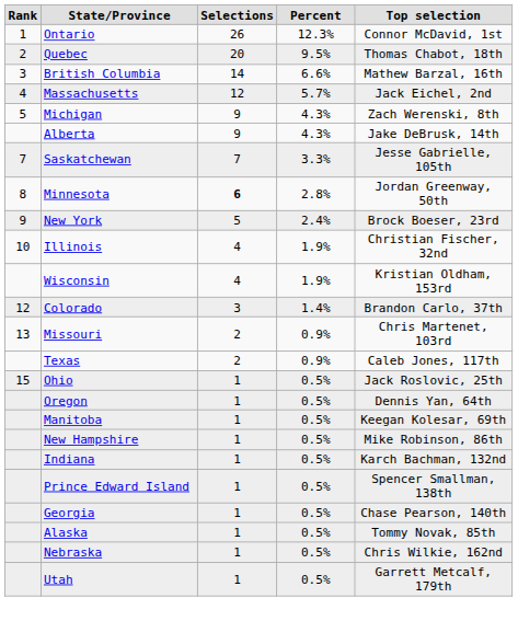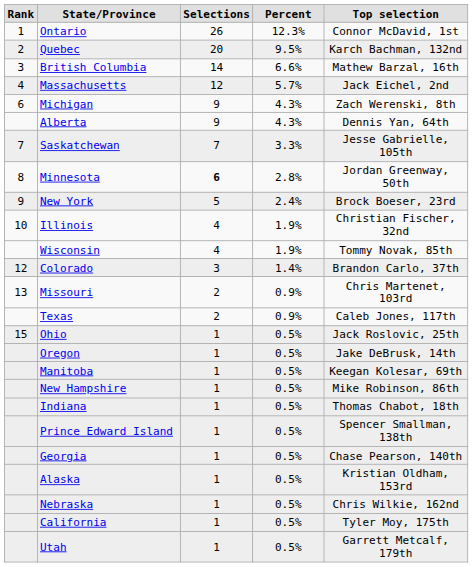 <table class="wikitable" style="text-align: center">
 <tr>
 <th style="background:#e0e0e0; width:2.5em;">Rank</th>
 <th style="background:#e0e0e0; width:12.5em;">State/Province</th>
 <th style="background:#e0e0e0; width:4em;">Selections</th>
 <th style="background:#e0e0e0; width:6em;">Percent</th>
 <th style="background:#e0e0e0; width:12.5em;">Top selection</th>
 </tr>
 <tr>
 <td>1</td>
 <td style="text-align:left;"> <a href='#'>Ontario</a></td>
 <td>26</td>
 <td>12.3%</td>
 <td>Connor McDavid, 1st<br></td>
 </tr>
 <tr bgcolor="eeeeee">
 <td>2</td>
 <td style="text-align:left;"> <a href='#'>Quebec</a></td>
 <td>20</td>
 <td>9.5%</td>
-<td>Thomas Chabot, 18th<br></td>
+<td>Karch Bachman, 132nd</td>
 </tr>
 <tr>
 <td>3</td>
 <td style="text-align:left;"> <a href='#'>British Columbia</a></td>
 <td>14</td>
 <td>6.6%</td>
 <td>Mathew Barzal, 16th<br></td>
 </tr>
 <tr bgcolor="eeeeee">
 <td>4</td>
 <td style="text-align:left;"> <a href='#'>Massachusetts</a></td>
 <td>12</td>
 <td>5.7%</td>
 <td>Jack Eichel, 2nd<br></td>
 </tr>
 <tr>
-<td>5</td>
+<td>6</td>
 <td style="text-align:left;"> <a href='#'>Michigan</a></td>
 <td>9</td>
 <td>4.3%</td>
 <td>Zach Werenski, 8th<br></td>
 </tr>
 <tr>
 <td></td>
 <td style="text-align:left;"> <a href='#'>Alberta</a></td>
 <td>9</td>
 <td>4.3%</td>
-<td>Jake DeBrusk, 14th<br></td>
+<td>Dennis Yan, 64th</td>
 </tr>
 <tr bgcolor="eeeeee">
 <td>7</td>
 <td style="text-align:left;"> <a href='#'>Saskatchewan</a></td>
 <td>7</td>
 <td>3.3%</td>
 <td>Jesse Gabrielle, 105th<br></td>
 </tr>
 <tr>
 <td>8</td>
 <td style="text-align:left;"> <a href='#'>Minnesota</a></td>
 <td><strong>6</strong></td>
 <td>2.8%</td>
 <td>Jordan Greenway, 50th<br></td>
 </tr>
 <tr bgcolor="eeeeee">
 <td>9</td>
 <td style="text-align:left;"> <a href='#'>New York</a></td>
 <td>5</td>
 <td>2.4%</td>
 <td>Brock Boeser, 23rd<br></td>
 </tr>
 <tr>
 <td>10</td>
 <td style="text-align:left;"> <a href='#'>Illinois</a></td>
 <td>4</td>
 <td>1.9%</td>
 <td>Christian Fischer, 32nd<br></td>
 </tr>
 <tr>
 <td></td>
 <td style="text-align:left;"> <a href='#'>Wisconsin</a></td>
 <td>4</td>
 <td>1.9%</td>
-<td>Kristian Oldham, 153rd</td>
+<td>Tommy Novak, 85th<br></td>
 </tr>
 <tr bgcolor="eeeeee">
 <td>12</td>
 <td style="text-align:left;"> <a href='#'>Colorado</a></td>
 <td>3</td>
 <td>1.4%</td>
 <td>Brandon Carlo, 37th<br></td>
 </tr>
 <tr>
 <td>13</td>
 <td style="text-align:left;"> <a href='#'>Missouri</a></td>
 <td>2</td>
 <td>0.9%</td>
 <td>Chris Martenet, 103rd<br></td>
 </tr>
 <tr>
 <td></td>
 <td style="text-align:left;"> <a href='#'>Texas</a></td>
 <td>2</td>
 <td>0.9%</td>
 <td>Caleb Jones, 117th<br></td>
 </tr>
 <tr bgcolor="eeeeee">
 <td>15</td>
 <td style="text-align:left;"> <a href='#'>Ohio</a></td>
 <td>1</td>
 <td>0.5%</td>
 <td>Jack Roslovic, 25th</td>
 </tr>
 <tr bgcolor="eeeeee">
 <td></td>
 <td style="text-align:left;"> <a href='#'>Oregon</a></td>
 <td>1</td>
 <td>0.5%</td>
-<td>Dennis Yan, 64th</td>
+<td>Jake DeBrusk, 14th<br></td>
 </tr>
 <tr bgcolor="eeeeee">
 <td></td>
 <td style="text-align:left;"> <a href='#'>Manitoba</a></td>
 <td>1</td>
 <td>0.5%</td>
 <td>Keegan Kolesar, 69th</td>
 </tr>
 <tr bgcolor="eeeeee">
 <td></td>
 <td style="text-align:left;"> <a href='#'>New Hampshire</a></td>
 <td>1</td>
 <td>0.5%</td>
 <td>Mike Robinson, 86th</td>
 </tr>
 <tr bgcolor="eeeeee">
 <td></td>
 <td style="text-align:left;"> <a href='#'>Indiana</a></td>
 <td>1</td>
 <td>0.5%</td>
-<td>Karch Bachman, 132nd</td>
+<td>Thomas Chabot, 18th<br></td>
 </tr>
 <tr bgcolor="eeeeee">
 <td></td>
 <td style="text-align:left;"> <a href='#'>Prince Edward Island</a></td>
 <td>1</td>
 <td>0.5%</td>
 <td>Spencer Smallman, 138th</td>
 </tr>
 <tr bgcolor="eeeeee">
 <td></td>
 <td style="text-align:left;"> <a href='#'>Georgia</a></td>
 <td>1</td>
 <td>0.5%</td>
 <td>Chase Pearson, 140th</td>
 </tr>
 <tr bgcolor="eeeeee">
 <td></td>
 <td style="text-align:left;"> <a href='#'>Alaska</a></td>
 <td>1</td>
 <td>0.5%</td>
-<td>Tommy Novak, 85th<br></td>
+<td>Kristian Oldham, 153rd</td>
 </tr>
 <tr bgcolor="eeeeee">
 <td></td>
 <td style="text-align:left;"> <a href='#'>Nebraska</a></td>
 <td>1</td>
 <td>0.5%</td>
 <td>Chris Wilkie, 162nd</td>
 </tr>
 <tr bgcolor="eeeeee">
 <td></td>
+<td style="text-align:left;"> <a href='#'>California</a></td>
+<td>1</td>
+<td>0.5%</td>
+<td>Tyler Moy, 175th</td>
+</tr>
+<tr bgcolor="eeeeee">
+<td></td>
 <td style="text-align:left;"> <a href='#'>Utah</a></td>
 <td>1</td>
 <td>0.5%</td>
 <td>Garrett Metcalf, 179th</td>
 </tr>
 </table>
